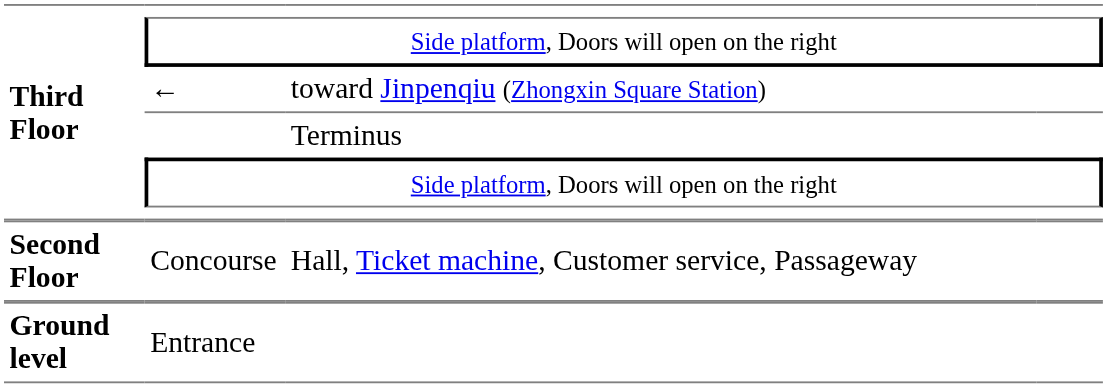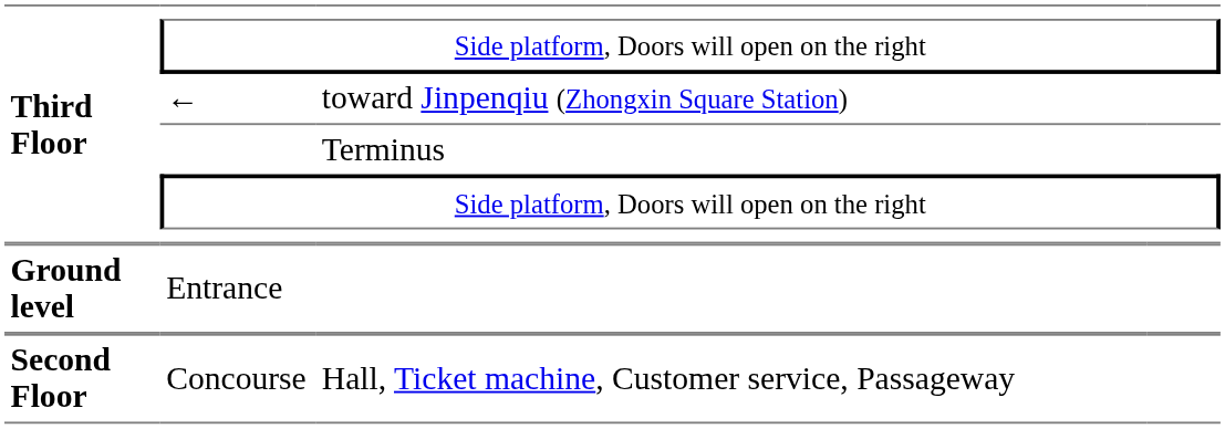 <table table border=0 cellspacing=0 cellpadding=3>
 <tr>
 <td style="border-top:solid 1px gray;border-bottom:solid 1px gray;" rowspan=6><strong>Third Floor</strong></td>
 <td style="border-top:solid 1px gray;"></td>
 <td style="border-top:solid 1px gray;"></td>
 <td style="border-top:solid 1px gray;"></td>
 </tr>
 <tr>
 <td style="border-right:solid 2px black;border-left:solid 2px black;border-top:solid 1px gray;border-bottom:solid 2px black;text-align:center;" colspan=3><small><a href='#'>Side platform</a>, Doors will open on the right</small></td>
 </tr>
 <tr>
 <td>←</td>
 <td> toward <a href='#'>Jinpenqiu</a> <small>(<a href='#'>Zhongxin Square Station</a>)</small></td>
 <td></td>
 </tr>
 <tr>
 <td style="border-top:solid 1px gray;"></td>
 <td style="border-top:solid 1px gray;"> Terminus</td>
 <td style="border-top:solid 1px gray;"></td>
 </tr>
 <tr>
 <td style="border-right:solid 2px black;border-left:solid 2px black;border-top:solid 2px black;border-bottom:solid 1px gray;text-align:center;" colspan=3><small><a href='#'>Side platform</a>, Doors will open on the right</small></td>
 </tr>
 <tr>
 <td style="border-bottom:solid 1px gray;"></td>
 <td style="border-bottom:solid 1px gray;"></td>
 <td style="border-bottom:solid 1px gray;"></td>
 </tr>
 <tr>
+<td style="border-top:solid 1px gray;border-bottom:solid 1px gray;" width=70><strong>Ground level</strong></td>
+<td style="border-top:solid 1px gray;border-bottom:solid 1px gray;" width=70>Entrance</td>
+<td style="border-top:solid 1px gray;border-bottom:solid 1px gray;" width=400></td>
+<td style="border-top:solid 1px gray;border-bottom:solid 1px gray;" width=30></td>
+</tr>
+<tr>
 <td style="border-top:solid 1px gray;border-bottom:solid 1px gray;" width=70><strong>Second Floor</strong></td>
 <td style="border-top:solid 1px gray;border-bottom:solid 1px gray;" width=70>Concourse</td>
 <td style="border-top:solid 1px gray;border-bottom:solid 1px gray;" width=400>Hall, <a href='#'>Ticket machine</a>, Customer service, Passageway</td>
 <td style="border-top:solid 1px gray;border-bottom:solid 1px gray;" width=30></td>
 </tr>
 <tr>
-<td style="border-top:solid 1px gray;border-bottom:solid 1px gray;" width=70><strong>Ground level</strong></td>
-<td style="border-top:solid 1px gray;border-bottom:solid 1px gray;" width=70>Entrance</td>
-<td style="border-top:solid 1px gray;border-bottom:solid 1px gray;" width=400></td>
-<td style="border-top:solid 1px gray;border-bottom:solid 1px gray;" width=30></td>
-</tr>
-<tr>
 </tr>
 </table>
